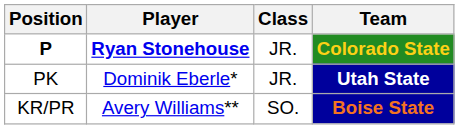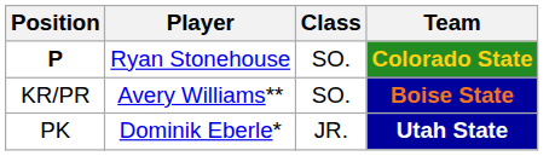 <table class="wikitable sortable">
 <tr>
 <th>Position</th>
 <th>Player</th>
 <th>Class</th>
 <th>Team</th>
 </tr>
 <tr style="text-align:center;">
 <td style="background:white"><strong>P</strong></td>
-<td style="background:white"><strong><a href='#'>Ryan Stonehouse</a></strong></td>
-<td style="background:white">JR.</td>
+<td style="background:white"><a href='#'>Ryan Stonehouse</a></td>
+<td style="background:white">SO.</td>
 <th style="background:#228B22; color:#FCD116;">Colorado State</th>
+</tr>
+<tr style="text-align:center;">
+<td style="background:white">KR/PR</td>
+<td style="background:white"><a href='#'>Avery Williams</a>**</td>
+<td style="background:white">SO.</td>
+<th style="background:#00009C; color:#f47321;">Boise State</th>
 </tr>
 <tr style="text-align:center;">
 <td style="background:white">PK</td>
 <td style="background:white"><a href='#'>Dominik Eberle</a>*</td>
 <td style="background:white">JR.</td>
 <th style="background:#00009c; color:#FFF">Utah State</th>
 </tr>
-<tr style="text-align:center;">
-<td style="background:white">KR/PR</td>
-<td style="background:white"><a href='#'>Avery Williams</a>**</td>
-<td style="background:white">SO.</td>
-<th style="background:#00009C; color:#f47321;">Boise State</th>
-</tr>
 </table>
